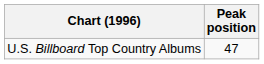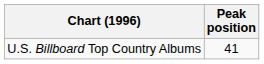 <table class="wikitable">
 <tr>
 <th>Chart (1996)</th>
 <th>Peak<br>position</th>
 </tr>
 <tr>
 <td>U.S. <em>Billboard</em> Top Country Albums</td>
-<td align="center">47</td>
+<td align="center">41</td>
 </tr>
 </table>
